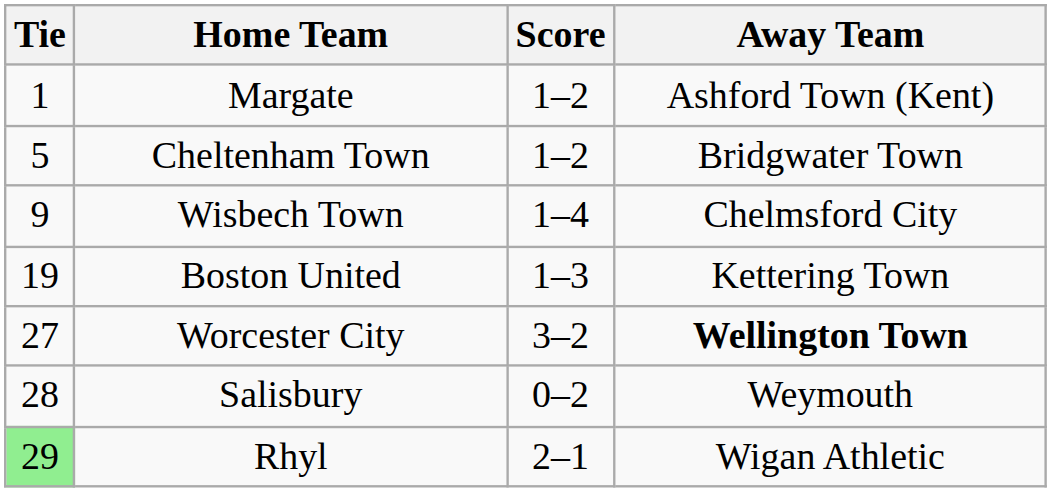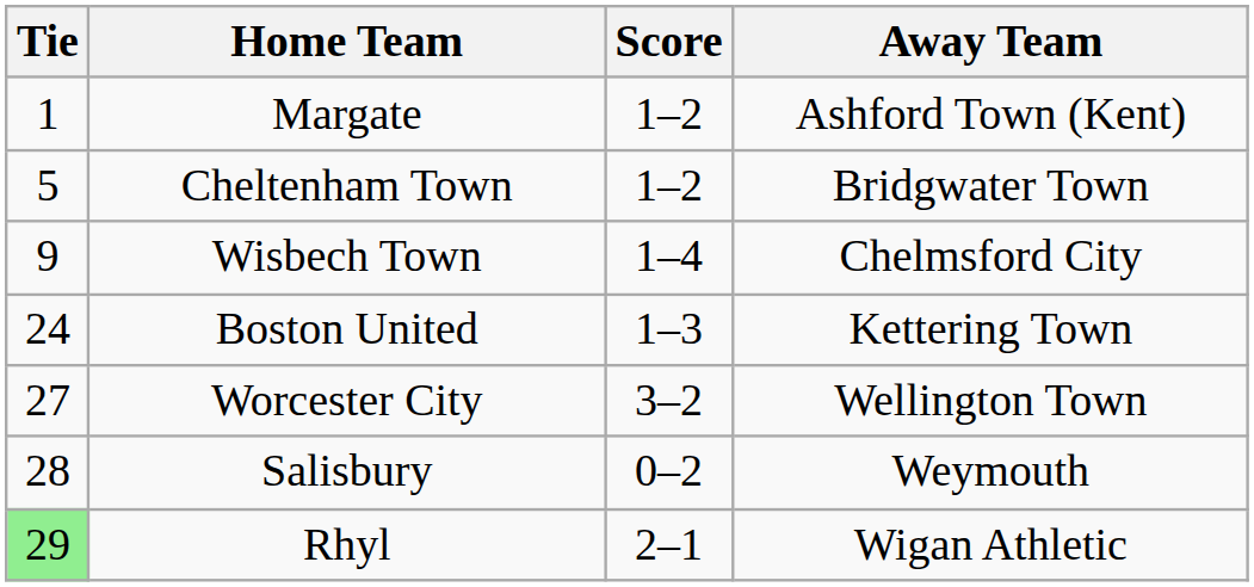 <table class="wikitable" style="text-align:center;">
 <tr>
 <th width=20>Tie</th>
 <th width=175>Home Team</th>
 <th width=20>Score</th>
 <th width=175>Away Team</th>
 </tr>
 <tr>
 <td>1</td>
 <td>Margate</td>
 <td>1–2</td>
 <td>Ashford Town (Kent)</td>
 </tr>
 <tr>
 <td>5</td>
 <td>Cheltenham Town</td>
 <td>1–2</td>
 <td>Bridgwater Town</td>
 </tr>
 <tr>
 <td>9</td>
 <td>Wisbech Town</td>
 <td>1–4</td>
 <td>Chelmsford City</td>
 </tr>
 <tr>
-<td>19</td>
+<td>24</td>
 <td>Boston United</td>
 <td>1–3</td>
 <td>Kettering Town</td>
 </tr>
 <tr>
 <td>27</td>
 <td>Worcester City</td>
 <td>3–2</td>
-<td><strong>Wellington Town</strong></td>
+<td>Wellington Town</td>
 </tr>
 <tr>
 <td>28</td>
 <td>Salisbury</td>
 <td>0–2</td>
 <td>Weymouth</td>
 </tr>
 <tr>
 <td style="background: lightgreen;">29</td>
 <td>Rhyl</td>
 <td>2–1</td>
 <td>Wigan Athletic</td>
 </tr>
 </table>
